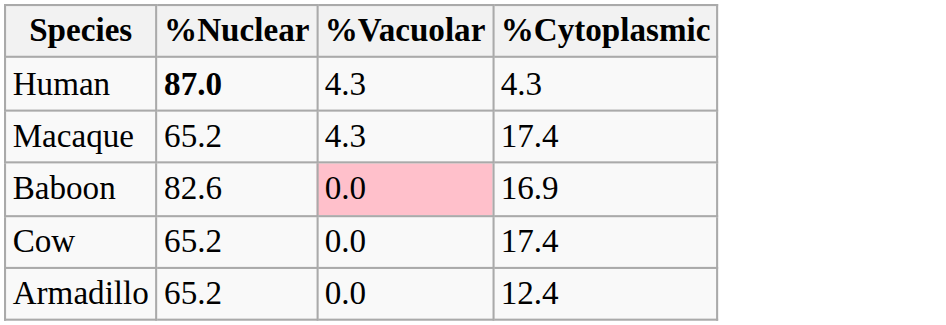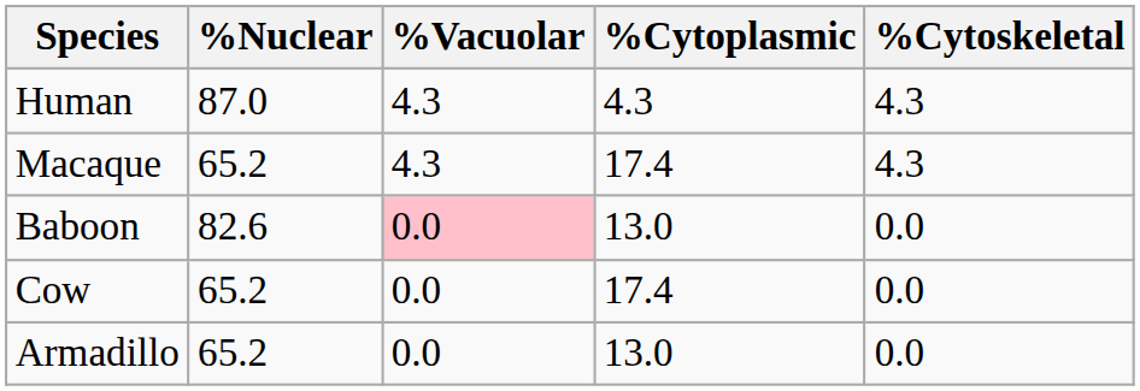 <table class="wikitable">
 <tr>
 <th>Species</th>
 <th>%Nuclear</th>
 <th>%Vacuolar</th>
 <th>%Cytoplasmic</th>
+<th>%Cytoskeletal</th>
 </tr>
 <tr>
 <td>Human</td>
-<td><strong>87.0</strong></td>
+<td>87.0</td>
+<td>4.3</td>
 <td>4.3</td>
 <td>4.3</td>
 </tr>
 <tr>
 <td>Macaque</td>
 <td>65.2</td>
 <td>4.3</td>
 <td>17.4</td>
+<td>4.3</td>
 </tr>
 <tr>
 <td>Baboon</td>
 <td>82.6</td>
 <td style="background: pink;">0.0</td>
-<td>16.9</td>
+<td>13.0</td>
+<td>0.0</td>
 </tr>
 <tr>
 <td>Cow</td>
 <td>65.2</td>
 <td>0.0</td>
 <td>17.4</td>
+<td>0.0</td>
 </tr>
 <tr>
 <td>Armadillo</td>
 <td>65.2</td>
 <td>0.0</td>
-<td>12.4</td>
+<td>13.0</td>
+<td>0.0</td>
 </tr>
 </table>
